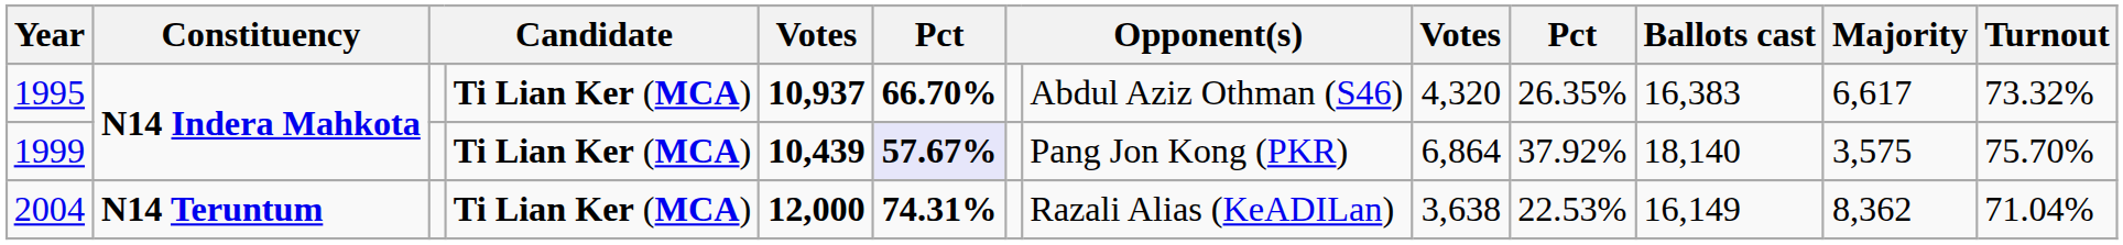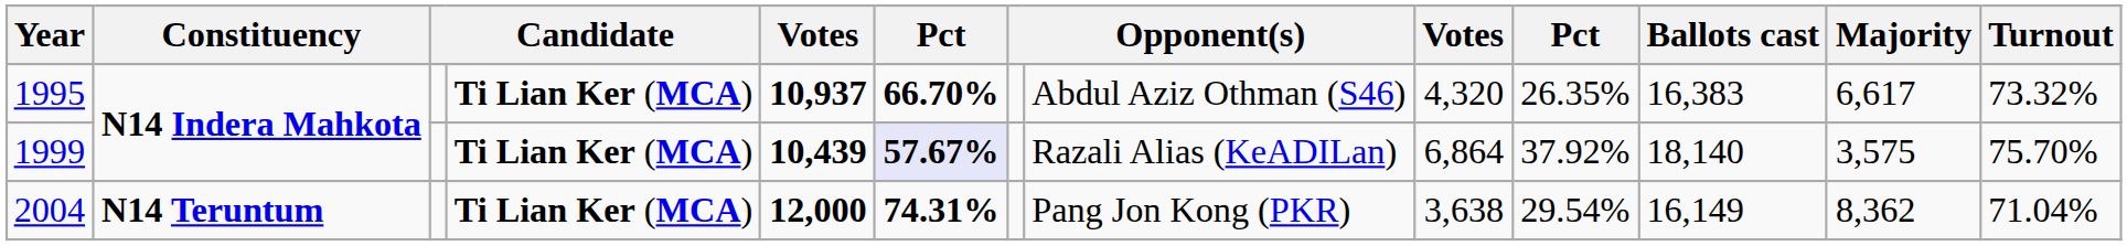 <table class="wikitable" style="margin:0.5em ; font-size:95%">
 <tr>
 <th>Year</th>
 <th>Constituency</th>
 <th colspan=2>Candidate</th>
 <th>Votes</th>
 <th>Pct</th>
 <th colspan=2>Opponent(s)</th>
 <th>Votes</th>
 <th>Pct</th>
 <th>Ballots cast</th>
 <th>Majority</th>
 <th>Turnout</th>
 </tr>
 <tr>
 <td><a href='#'>1995</a></td>
 <td rowspan=2><strong>N14 <a href='#'>Indera Mahkota</a></strong></td>
 <td></td>
 <td><strong>Ti Lian Ker</strong> (<a href='#'><strong>MCA</strong></a>)</td>
 <td align="right"><strong>10,937</strong></td>
 <td><strong>66.70%</strong></td>
 <td></td>
 <td>Abdul Aziz Othman (<a href='#'>S46</a>)</td>
 <td align="right">4,320</td>
 <td>26.35%</td>
 <td>16,383</td>
 <td>6,617</td>
 <td>73.32%</td>
 </tr>
 <tr>
 <td><a href='#'>1999</a></td>
 <td></td>
 <td><strong>Ti Lian Ker</strong> (<a href='#'><strong>MCA</strong></a>)</td>
 <td align="right"><strong>10,439</strong></td>
 <td style="background: lavender;"><strong>57.67%</strong></td>
 <td></td>
-<td>Pang Jon Kong (<a href='#'>PKR</a>)</td>
+<td>Razali Alias (<a href='#'>KeADILan</a>)</td>
 <td align="right">6,864</td>
 <td>37.92%</td>
 <td>18,140</td>
 <td>3,575</td>
 <td>75.70%</td>
 </tr>
 <tr>
 <td><a href='#'>2004</a></td>
 <td><strong>N14 <a href='#'>Teruntum</a></strong></td>
 <td></td>
 <td><strong>Ti Lian Ker</strong> (<a href='#'><strong>MCA</strong></a>)</td>
 <td align="right"><strong>12,000</strong></td>
 <td><strong>74.31%</strong></td>
 <td></td>
-<td>Razali Alias (<a href='#'>KeADILan</a>)</td>
+<td>Pang Jon Kong (<a href='#'>PKR</a>)</td>
 <td align="right">3,638</td>
-<td>22.53%</td>
+<td>29.54%</td>
 <td>16,149</td>
 <td>8,362</td>
 <td>71.04%</td>
 </tr>
 </table>
